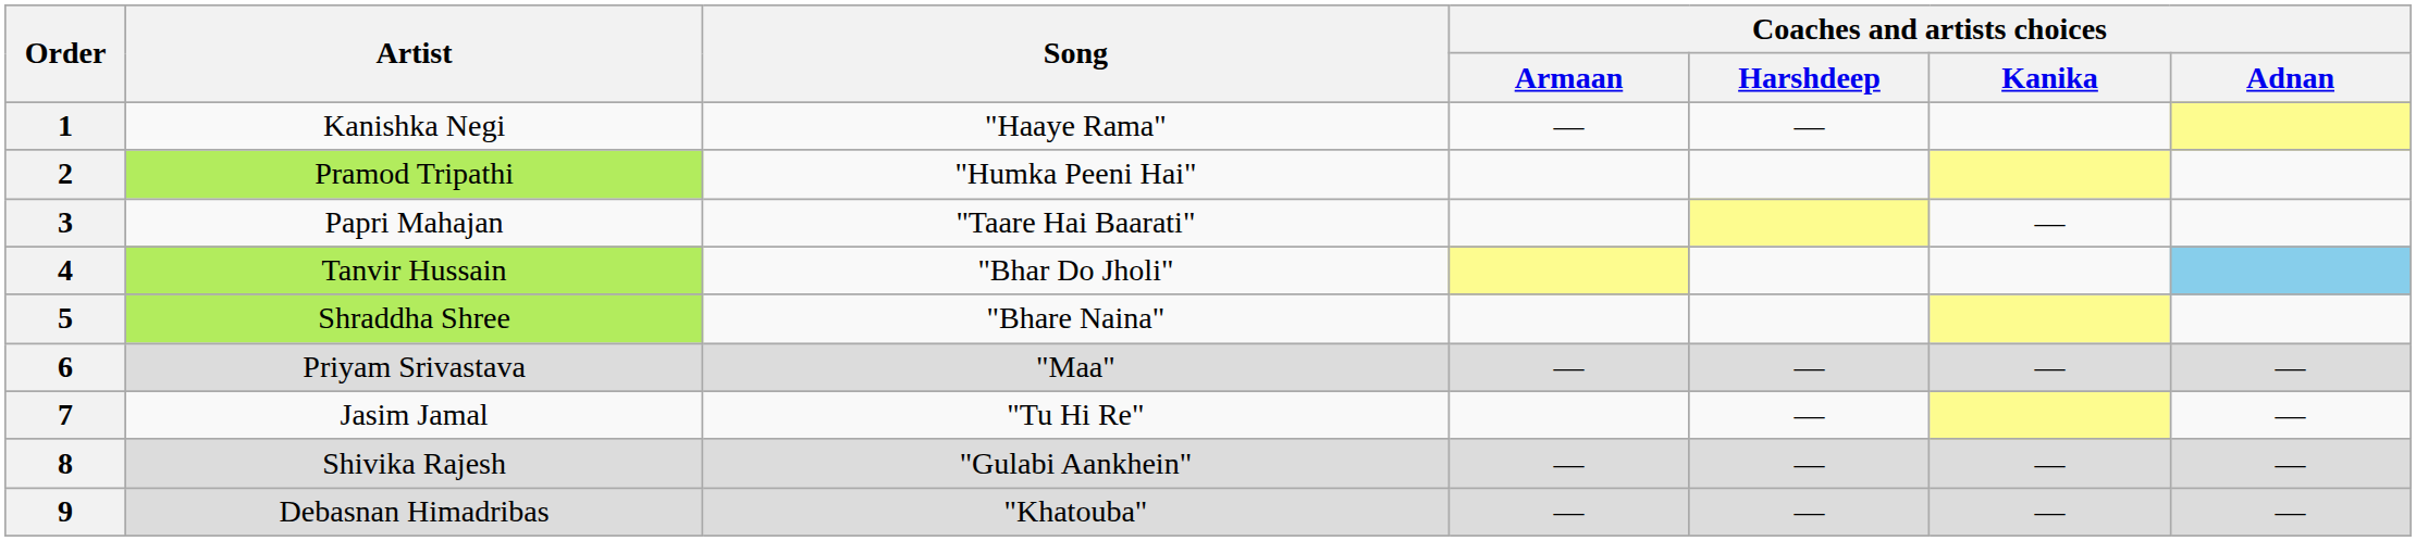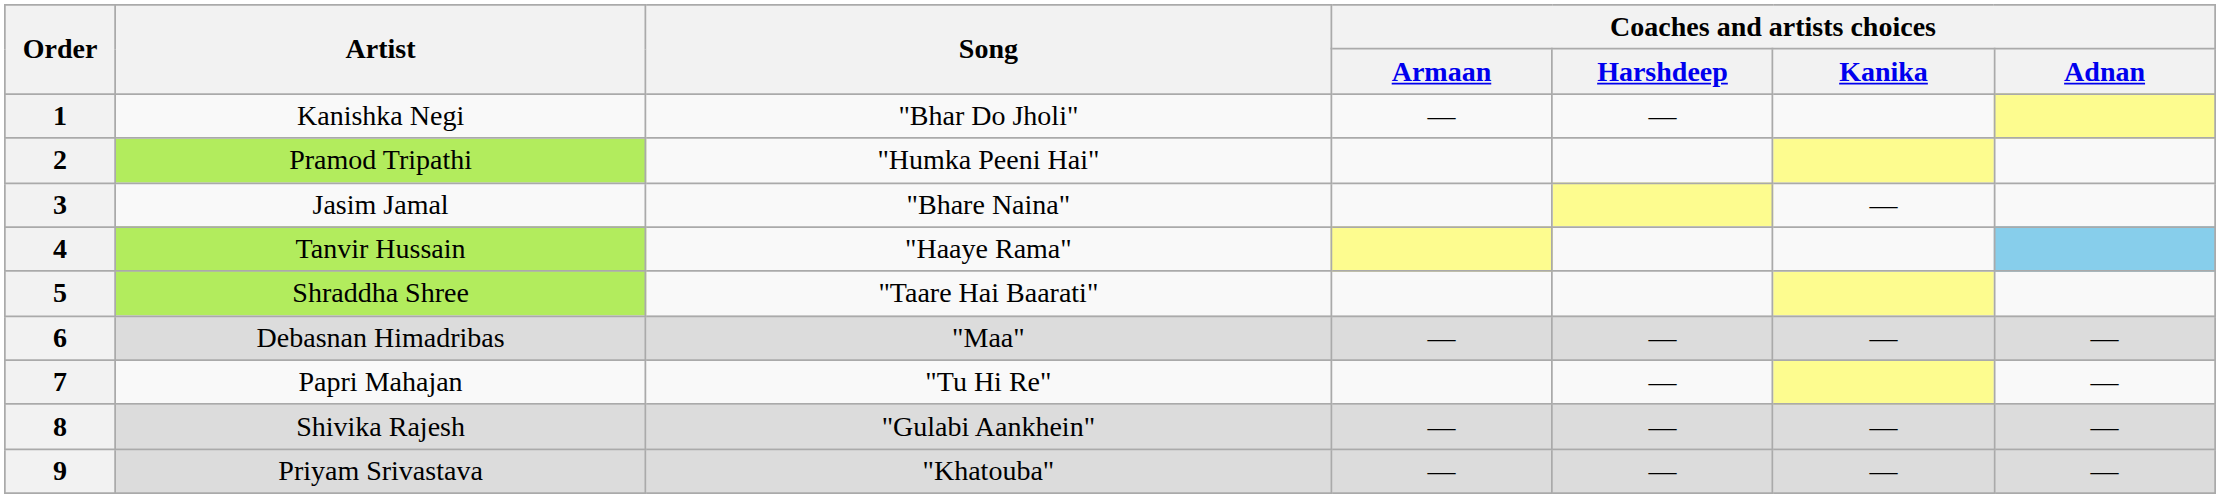 <table class="wikitable" style="text-align:center; width:100%;">
 <tr>
 <th scope="col" rowspan="2" style="width:05%;">Order</th>
 <th scope="col" rowspan="2" style="width:24%;">Artist</th>
 <th scope="col" rowspan="2" style="width:31%;">Song</th>
 <th colspan="4" style="width:40%;">Coaches and artists choices</th>
 </tr>
 <tr>
 <th style="width:10%;"><a href='#'>Armaan</a></th>
 <th style="width:10%;"><a href='#'>Harshdeep</a></th>
 <th style="width:10%;"><a href='#'>Kanika</a></th>
 <th style="width:10%;"><a href='#'>Adnan</a></th>
 </tr>
 <tr>
 <th>1</th>
 <td>Kanishka Negi</td>
-<td>"Haaye Rama"</td>
+<td>"Bhar Do Jholi"</td>
 <td>—</td>
 <td>—</td>
 <td> <strong></strong> </td>
 <td style="background-color:#FDFC8F;"> <strong></strong> </td>
 </tr>
 <tr>
 <th>2</th>
 <td style="background-color:#B2EC5D;">Pramod Tripathi</td>
 <td>"Humka Peeni Hai"</td>
 <td> <strong></strong> </td>
 <td> <strong></strong> </td>
 <td style="background-color:#FDFC8F;"> <strong></strong> </td>
 <td> <strong></strong> </td>
 </tr>
 <tr>
 <th>3</th>
-<td>Papri Mahajan</td>
-<td>"Taare Hai Baarati"</td>
+<td>Jasim Jamal</td>
+<td>"Bhare Naina"</td>
 <td> <strong></strong> </td>
 <td style="background-color:#FDFC8F;"> <strong></strong> </td>
 <td>—</td>
 <td> <strong></strong> </td>
 </tr>
 <tr>
 <th>4</th>
 <td style="background-color:#B2EC5D;">Tanvir Hussain</td>
-<td>"Bhar Do Jholi"</td>
+<td>"Haaye Rama"</td>
 <td style="background-color:#FDFC8F;"> <strong></strong> </td>
 <td> <strong></strong> </td>
 <td> <strong></strong> </td>
 <td style="background-color:#87ceeb;"> <strong></strong> </td>
 </tr>
 <tr>
 <th>5</th>
 <td style="background-color:#B2EC5D;">Shraddha Shree</td>
-<td>"Bhare Naina"</td>
+<td>"Taare Hai Baarati"</td>
 <td> <strong></strong> </td>
 <td> <strong></strong> </td>
 <td style="background-color:#FDFC8F;"> <strong></strong> </td>
 <td> <strong></strong> </td>
 </tr>
 <tr>
 <th>6</th>
-<td style="background-color:#DCDCDC;">Priyam Srivastava</td>
+<td style="background-color:#DCDCDC;">Debasnan Himadribas</td>
 <td style="background-color:#DCDCDC;">"Maa"</td>
 <td style="background-color:#DCDCDC;">—</td>
 <td style="background-color:#DCDCDC;">—</td>
 <td style="background-color:#DCDCDC;">—</td>
 <td style="background-color:#DCDCDC;">—</td>
 </tr>
 <tr>
 <th>7</th>
-<td>Jasim Jamal</td>
+<td>Papri Mahajan</td>
 <td>"Tu Hi Re"</td>
 <td> <strong></strong> </td>
 <td>—</td>
 <td style="background-color:#FDFC8F;"> <strong></strong> </td>
 <td>—</td>
 </tr>
 <tr>
 <th>8</th>
 <td style="background-color:#DCDCDC;">Shivika Rajesh</td>
 <td style="background-color:#DCDCDC;">"Gulabi Aankhein"</td>
 <td style="background-color:#DCDCDC;">—</td>
 <td style="background-color:#DCDCDC;">—</td>
 <td style="background-color:#DCDCDC;">—</td>
 <td style="background-color:#DCDCDC;">—</td>
 </tr>
 <tr>
 <th>9</th>
-<td style="background-color:#DCDCDC;">Debasnan Himadribas</td>
+<td style="background-color:#DCDCDC;">Priyam Srivastava</td>
 <td style="background-color:#DCDCDC;">"Khatouba"</td>
 <td style="background-color:#DCDCDC;">—</td>
 <td style="background-color:#DCDCDC;">—</td>
 <td style="background-color:#DCDCDC;">—</td>
 <td style="background-color:#DCDCDC;">—</td>
 </tr>
 </table>
